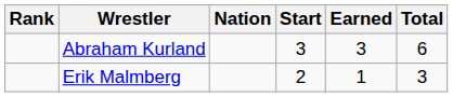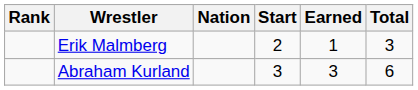 <table class="wikitable sortable" style="text-align:center;">
 <tr>
 <th>Rank</th>
 <th>Wrestler</th>
 <th>Nation</th>
 <th>Start</th>
 <th>Earned</th>
 <th>Total</th>
 </tr>
 <tr>
 <td></td>
+<td align=left><a href='#'>Erik Malmberg</a></td>
+<td align=left></td>
+<td>2</td>
+<td>1</td>
+<td>3</td>
+</tr>
+<tr>
+<td></td>
 <td align=left><a href='#'>Abraham Kurland</a></td>
 <td align=left></td>
 <td>3</td>
 <td>3</td>
 <td>6</td>
 </tr>
-<tr>
-<td></td>
-<td align=left><a href='#'>Erik Malmberg</a></td>
-<td align=left></td>
-<td>2</td>
-<td>1</td>
-<td>3</td>
-</tr>
 </table>
